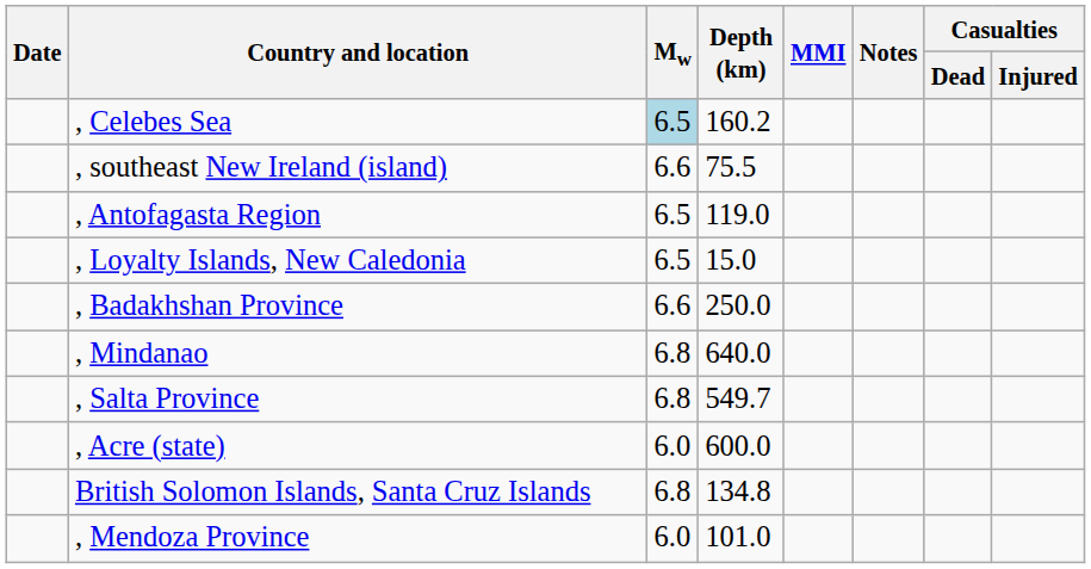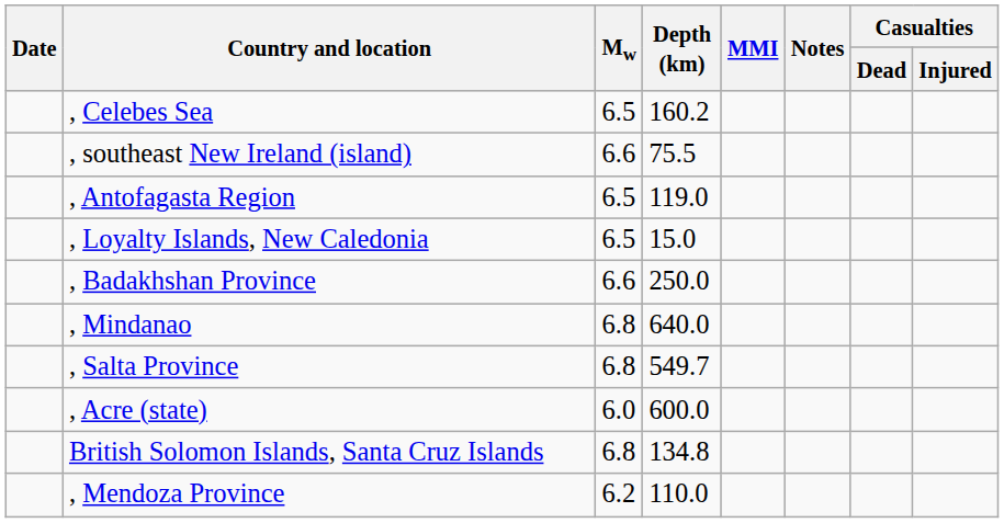 <table class="wikitable sortable sort-under" style="border:1px black; margin-left:1em;">
 <tr>
 <th rowspan="2"><small>Date</small></th>
 <th rowspan="2" style="width: 310px"><small>Country and location</small></th>
 <th rowspan="2"><small>M<sub>w</sub></small></th>
 <th rowspan="2"><small>Depth (km)</small></th>
 <th rowspan="2"><small><a href='#'>MMI</a></small></th>
 <th rowspan="2" class="unsortable"><small>Notes</small></th>
 <th colspan="2"><small>Casualties</small></th>
 </tr>
 <tr>
 <th><small>Dead</small></th>
 <th><small>Injured</small></th>
 </tr>
 <tr>
 <td></td>
 <td>, <a href='#'>Celebes Sea</a></td>
-<td style="background: lightblue;">6.5</td>
+<td>6.5</td>
 <td>160.2</td>
 <td></td>
 <td></td>
 <td></td>
 <td></td>
 </tr>
 <tr>
 <td></td>
 <td>, southeast <a href='#'>New Ireland (island)</a></td>
 <td>6.6</td>
 <td>75.5</td>
 <td></td>
 <td></td>
 <td></td>
 <td></td>
 </tr>
 <tr>
 <td></td>
 <td>, <a href='#'>Antofagasta Region</a></td>
 <td>6.5</td>
 <td>119.0</td>
 <td></td>
 <td></td>
 <td></td>
 <td></td>
 </tr>
 <tr>
 <td></td>
 <td>, <a href='#'>Loyalty Islands</a>, <a href='#'>New Caledonia</a></td>
 <td>6.5</td>
 <td>15.0</td>
 <td></td>
 <td></td>
 <td></td>
 <td></td>
 </tr>
 <tr>
 <td></td>
 <td>, <a href='#'>Badakhshan Province</a></td>
 <td>6.6</td>
 <td>250.0</td>
 <td></td>
 <td></td>
 <td></td>
 <td></td>
 </tr>
 <tr>
 <td></td>
 <td>, <a href='#'>Mindanao</a></td>
 <td>6.8</td>
 <td>640.0</td>
 <td></td>
 <td></td>
 <td></td>
 <td></td>
 </tr>
 <tr>
 <td></td>
 <td>, <a href='#'>Salta Province</a></td>
 <td>6.8</td>
 <td>549.7</td>
 <td></td>
 <td></td>
 <td></td>
 <td></td>
 </tr>
 <tr>
 <td></td>
 <td>, <a href='#'>Acre (state)</a></td>
 <td>6.0</td>
 <td>600.0</td>
 <td></td>
 <td></td>
 <td></td>
 <td></td>
 </tr>
 <tr>
 <td></td>
 <td> <a href='#'>British Solomon Islands</a>, <a href='#'>Santa Cruz Islands</a></td>
 <td>6.8</td>
 <td>134.8</td>
 <td></td>
 <td></td>
 <td></td>
 <td></td>
 </tr>
 <tr>
 <td></td>
 <td>, <a href='#'>Mendoza Province</a></td>
-<td>6.0</td>
-<td>101.0</td>
+<td>6.2</td>
+<td>110.0</td>
 <td></td>
 <td></td>
 <td></td>
 <td></td>
 </tr>
 </table>
